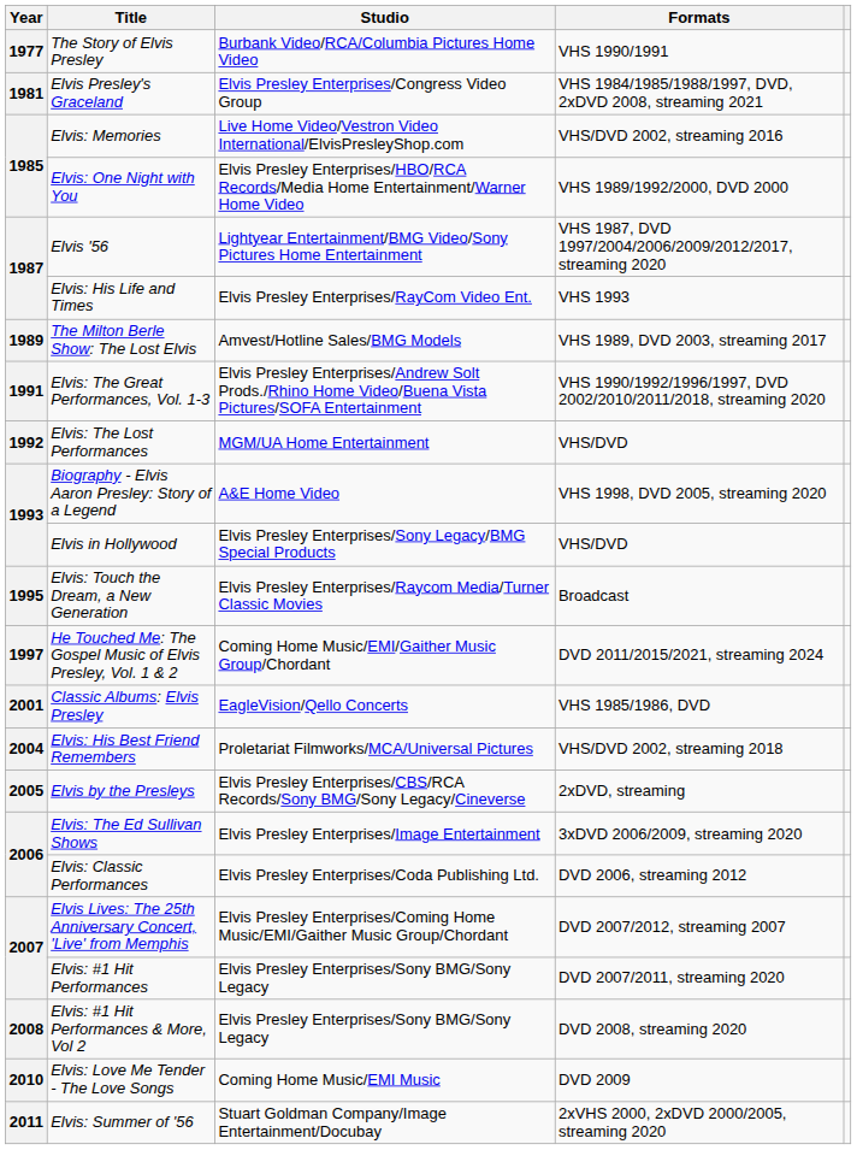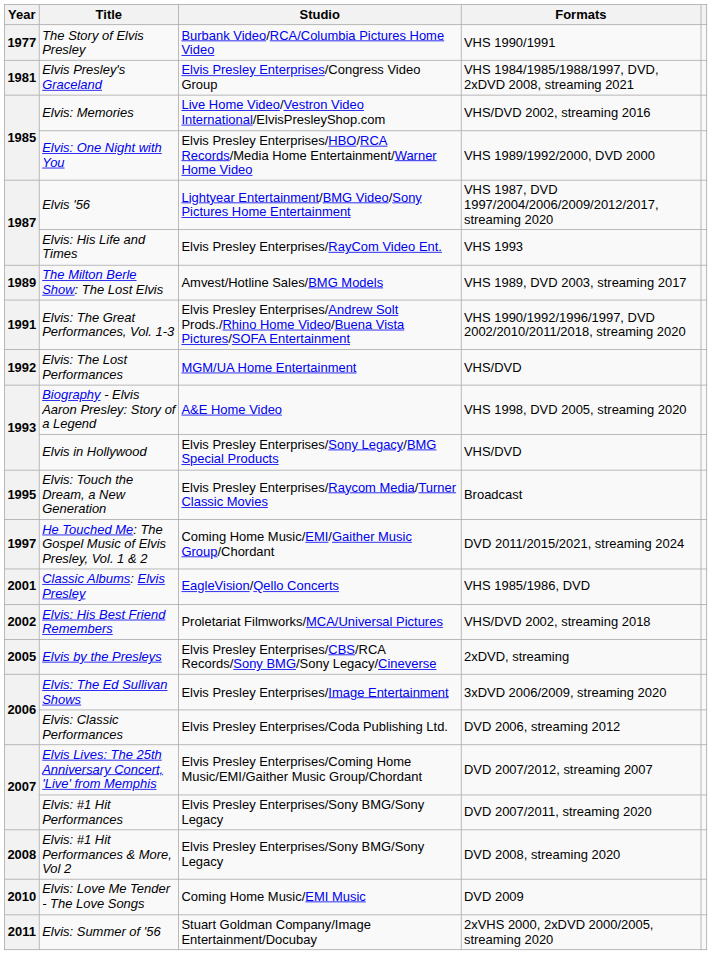 <table class="wikitable sortable plainrowheaders">
 <tr>
 <th scope="col">Year</th>
 <th scope="col">Title</th>
 <th scope="col">Studio</th>
 <th scope="col" class="unsortable">Formats</th>
 <th scope="col" class="unsortable"></th>
 </tr>
 <tr>
 <th scope="row">1977</th>
 <td><em>The Story of Elvis Presley</em></td>
 <td><a href='#'>Burbank Video</a>/<a href='#'>RCA/Columbia Pictures Home Video</a></td>
 <td>VHS 1990/1991</td>
 <td></td>
 </tr>
 <tr>
 <th scope="row">1981</th>
 <td><em>Elvis Presley's <a href='#'>Graceland</a></em></td>
 <td><a href='#'>Elvis Presley Enterprises</a>/Congress Video Group</td>
 <td>VHS 1984/1985/1988/1997, DVD, 2xDVD 2008, streaming 2021</td>
 <td></td>
 </tr>
 <tr>
 <th rowspan="2" scope="row">1985</th>
 <td><em>Elvis: Memories</em></td>
 <td><a href='#'>Live Home Video</a>/<a href='#'>Vestron Video International</a>/ElvisPresleyShop.com</td>
 <td>VHS/DVD 2002, streaming 2016</td>
 <td></td>
 </tr>
 <tr>
 <td><em><a href='#'>Elvis: One Night with You</a></em></td>
 <td>Elvis Presley Enterprises/<a href='#'>HBO</a>/<a href='#'>RCA Records</a>/Media Home Entertainment/<a href='#'>Warner Home Video</a></td>
 <td>VHS 1989/1992/2000, DVD 2000</td>
 <td></td>
 </tr>
 <tr>
 <th rowspan="2" scope="row">1987</th>
 <td><em>Elvis '56</em></td>
 <td><a href='#'>Lightyear Entertainment</a>/<a href='#'>BMG Video</a>/<a href='#'>Sony Pictures Home Entertainment</a></td>
 <td>VHS 1987, DVD 1997/2004/2006/2009/2012/2017, streaming 2020</td>
 <td></td>
 </tr>
 <tr>
 <td><em>Elvis: His Life and Times</em></td>
 <td>Elvis Presley Enterprises/<a href='#'>RayCom Video Ent.</a></td>
 <td>VHS 1993</td>
 <td></td>
 </tr>
 <tr>
 <th scope="row">1989</th>
 <td><em><a href='#'>The Milton Berle Show</a>: The Lost Elvis</em></td>
 <td>Amvest/Hotline Sales/<a href='#'>BMG Models</a></td>
 <td>VHS 1989, DVD 2003, streaming 2017</td>
 <td></td>
 </tr>
 <tr>
 <th scope="row">1991</th>
 <td><em>Elvis: The Great Performances, Vol. 1-3</em></td>
 <td>Elvis Presley Enterprises/<a href='#'>Andrew Solt</a> Prods./<a href='#'>Rhino Home Video</a>/<a href='#'>Buena Vista Pictures</a>/<a href='#'>SOFA Entertainment</a></td>
 <td>VHS 1990/1992/1996/1997, DVD 2002/2010/2011/2018, streaming 2020</td>
 <td></td>
 </tr>
 <tr>
 <th scope="row">1992</th>
 <td><em>Elvis: The Lost Performances</em></td>
 <td><a href='#'>MGM/UA Home Entertainment</a></td>
 <td>VHS/DVD</td>
 <td></td>
 </tr>
 <tr>
 <th rowspan="2" scope="row">1993</th>
 <td><em><a href='#'>Biography</a> - Elvis Aaron Presley: Story of a Legend</em></td>
 <td><a href='#'>A&E Home Video</a></td>
 <td>VHS 1998, DVD 2005, streaming 2020</td>
 <td></td>
 </tr>
 <tr>
 <td><em>Elvis in Hollywood</em></td>
 <td>Elvis Presley Enterprises/<a href='#'>Sony Legacy</a>/<a href='#'>BMG Special Products</a></td>
 <td>VHS/DVD</td>
 <td></td>
 </tr>
 <tr>
 <th scope="row">1995</th>
 <td><em>Elvis: Touch the Dream, a New Generation</em></td>
 <td>Elvis Presley Enterprises/<a href='#'>Raycom Media</a>/<a href='#'>Turner Classic Movies</a></td>
 <td>Broadcast</td>
 <td></td>
 </tr>
 <tr>
 <th scope="row">1997</th>
 <td><em><a href='#'>He Touched Me</a>: The Gospel Music of Elvis Presley, Vol. 1 & 2</em></td>
 <td>Coming Home Music/<a href='#'>EMI</a>/<a href='#'>Gaither Music Group</a>/Chordant</td>
 <td>DVD 2011/2015/2021, streaming 2024</td>
 <td></td>
 </tr>
 <tr>
 <th scope="row">2001</th>
 <td><em><a href='#'>Classic Albums</a>: <a href='#'>Elvis Presley</a></em></td>
 <td><a href='#'>EagleVision</a>/<a href='#'>Qello Concerts</a></td>
 <td>VHS 1985/1986, DVD</td>
 <td></td>
 </tr>
 <tr>
-<th scope="row">2004</th>
+<th scope="row">2002</th>
 <td><em><a href='#'>Elvis: His Best Friend Remembers</a></em></td>
 <td>Proletariat Filmworks/<a href='#'>MCA/Universal Pictures</a></td>
 <td>VHS/DVD 2002, streaming 2018</td>
 <td></td>
 </tr>
 <tr>
 <th scope="row">2005</th>
 <td><em><a href='#'>Elvis by the Presleys</a></em></td>
 <td>Elvis Presley Enterprises/<a href='#'>CBS</a>/RCA Records/<a href='#'>Sony BMG</a>/Sony Legacy/<a href='#'>Cineverse</a></td>
 <td>2xDVD, streaming</td>
 <td></td>
 </tr>
 <tr>
 <th rowspan="2" scope="row">2006</th>
 <td><em><a href='#'>Elvis: The Ed Sullivan Shows</a></em></td>
 <td>Elvis Presley Enterprises/<a href='#'>Image Entertainment</a></td>
 <td>3xDVD 2006/2009, streaming 2020</td>
 <td></td>
 </tr>
 <tr>
 <td><em>Elvis: Classic Performances</em></td>
 <td>Elvis Presley Enterprises/Coda Publishing Ltd.</td>
 <td>DVD 2006, streaming 2012</td>
 <td></td>
 </tr>
 <tr>
 <th rowspan="2" scope="row">2007</th>
 <td><em><a href='#'>Elvis Lives: The 25th Anniversary Concert, 'Live' from Memphis</a></em></td>
 <td>Elvis Presley Enterprises/Coming Home Music/EMI/Gaither Music Group/Chordant</td>
 <td>DVD 2007/2012, streaming 2007</td>
 <td></td>
 </tr>
 <tr>
 <td><em>Elvis: #1 Hit Performances</em></td>
 <td>Elvis Presley Enterprises/Sony BMG/Sony Legacy</td>
 <td>DVD 2007/2011, streaming 2020</td>
 <td></td>
 </tr>
 <tr>
 <th scope="row">2008</th>
 <td><em>Elvis: #1 Hit Performances & More, Vol 2</em></td>
 <td>Elvis Presley Enterprises/Sony BMG/Sony Legacy</td>
 <td>DVD 2008, streaming 2020</td>
 <td></td>
 </tr>
 <tr>
 <th scope="row">2010</th>
 <td><em>Elvis: Love Me Tender - The Love Songs</em></td>
 <td>Coming Home Music/<a href='#'>EMI Music</a></td>
 <td>DVD 2009</td>
 <td></td>
 </tr>
 <tr>
 <th scope="row">2011</th>
 <td><em>Elvis: Summer of '56</em></td>
 <td>Stuart Goldman Company/Image Entertainment/Docubay</td>
 <td>2xVHS 2000, 2xDVD 2000/2005, streaming 2020</td>
 <td></td>
 </tr>
 </table>
